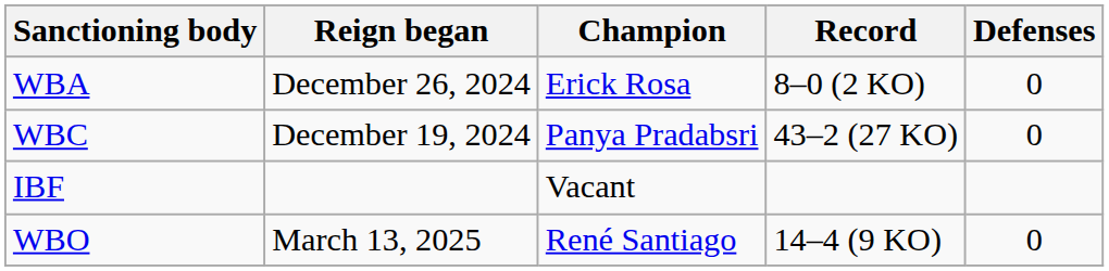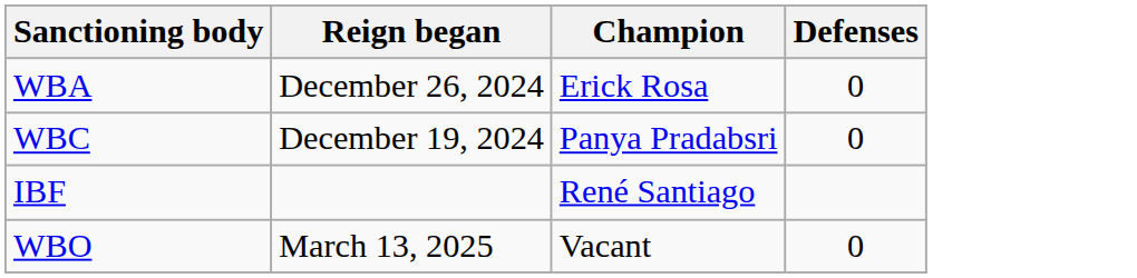 <table class="wikitable">
 <tr>
 <th>Sanctioning body</th>
 <th>Reign began</th>
 <th>Champion</th>
-<th>Record</th>
 <th>Defenses</th>
 </tr>
 <tr>
 <td><a href='#'>WBA</a></td>
 <td>December 26, 2024</td>
 <td><a href='#'>Erick Rosa</a></td>
-<td>8–0 (2 KO)</td>
 <td align=center>0</td>
 </tr>
 <tr>
 <td><a href='#'>WBC</a></td>
 <td>December 19, 2024</td>
 <td><a href='#'>Panya Pradabsri</a></td>
-<td>43–2 (27 KO)</td>
 <td align=center>0</td>
 </tr>
 <tr>
 <td><a href='#'>IBF</a></td>
 <td></td>
-<td>Vacant</td>
-<td></td>
+<td><a href='#'>René Santiago</a></td>
 <td></td>
 </tr>
 <tr>
 <td><a href='#'>WBO</a></td>
 <td>March 13, 2025</td>
-<td><a href='#'>René Santiago</a></td>
-<td>14–4 (9 KO)</td>
+<td>Vacant</td>
 <td align=center>0</td>
 </tr>
 </table>
